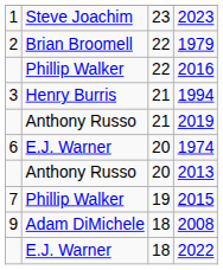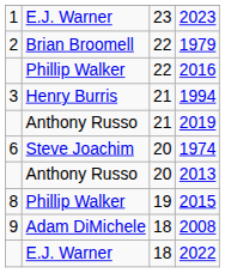 <table class="wikitable">
 <tr>
 </tr>
 <tr>
 <td>1</td>
-<td><a href='#'>Steve Joachim</a></td>
+<td><a href='#'>E.J. Warner</a></td>
 <td>23</td>
 <td><a href='#'>2023</a></td>
 </tr>
 <tr>
 <td>2</td>
 <td><a href='#'>Brian Broomell</a></td>
 <td>22</td>
 <td><a href='#'>1979</a></td>
 </tr>
 <tr>
 <td></td>
 <td><a href='#'>Phillip Walker</a></td>
 <td>22</td>
 <td><a href='#'>2016</a></td>
 </tr>
 <tr>
 <td>3</td>
 <td><a href='#'>Henry Burris</a></td>
 <td>21</td>
 <td><a href='#'>1994</a></td>
 </tr>
 <tr>
 <td></td>
 <td>Anthony Russo</td>
 <td>21</td>
 <td><a href='#'>2019</a></td>
 </tr>
 <tr>
 <td>6</td>
-<td><a href='#'>E.J. Warner</a></td>
+<td><a href='#'>Steve Joachim</a></td>
 <td>20</td>
 <td><a href='#'>1974</a></td>
 </tr>
 <tr>
 <td></td>
 <td>Anthony Russo</td>
 <td>20</td>
 <td><a href='#'>2013</a></td>
 </tr>
 <tr>
-<td>7</td>
+<td>8</td>
 <td><a href='#'>Phillip Walker</a></td>
 <td>19</td>
 <td><a href='#'>2015</a></td>
 </tr>
 <tr>
 <td>9</td>
 <td><a href='#'>Adam DiMichele</a></td>
 <td>18</td>
 <td><a href='#'>2008</a></td>
 </tr>
 <tr>
 <td></td>
 <td><a href='#'>E.J. Warner</a></td>
 <td>18</td>
 <td><a href='#'>2022</a></td>
 </tr>
 </table>
